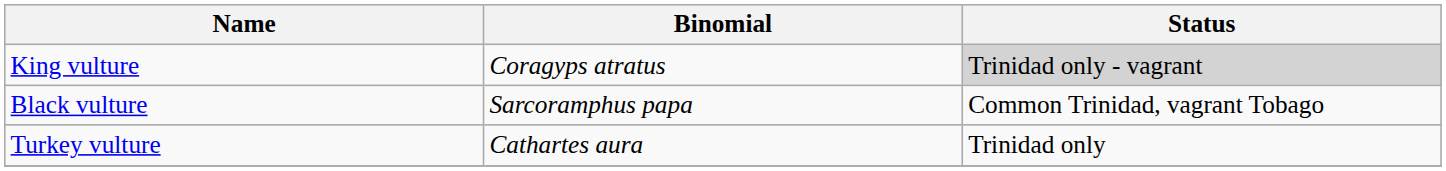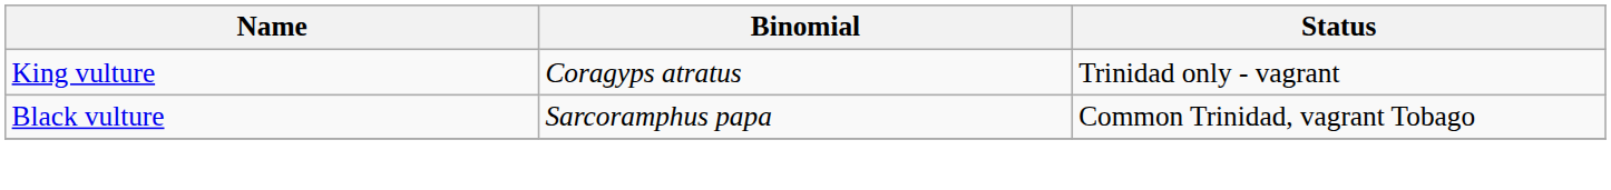 <table width=72% class="wikitable">
 <tr>
 <th width=24%>Name</th>
 <th width=24%>Binomial</th>
 <th width=24%>Status</th>
 </tr>
 <tr>
 <td><a href='#'>King vulture</a></td>
 <td><em>Coragyps atratus</em></td>
-<td style="background: lightgrey;">Trinidad only - vagrant</td>
+<td>Trinidad only - vagrant</td>
 </tr>
 <tr>
 <td><a href='#'>Black vulture</a></td>
 <td><em>Sarcoramphus papa</em></td>
 <td>Common Trinidad, vagrant Tobago</td>
 </tr>
 <tr>
-<td><a href='#'>Turkey vulture</a></td>
-<td><em>Cathartes aura</em></td>
-<td>Trinidad only</td>
-</tr>
-<tr>
 </tr>
 </table>
